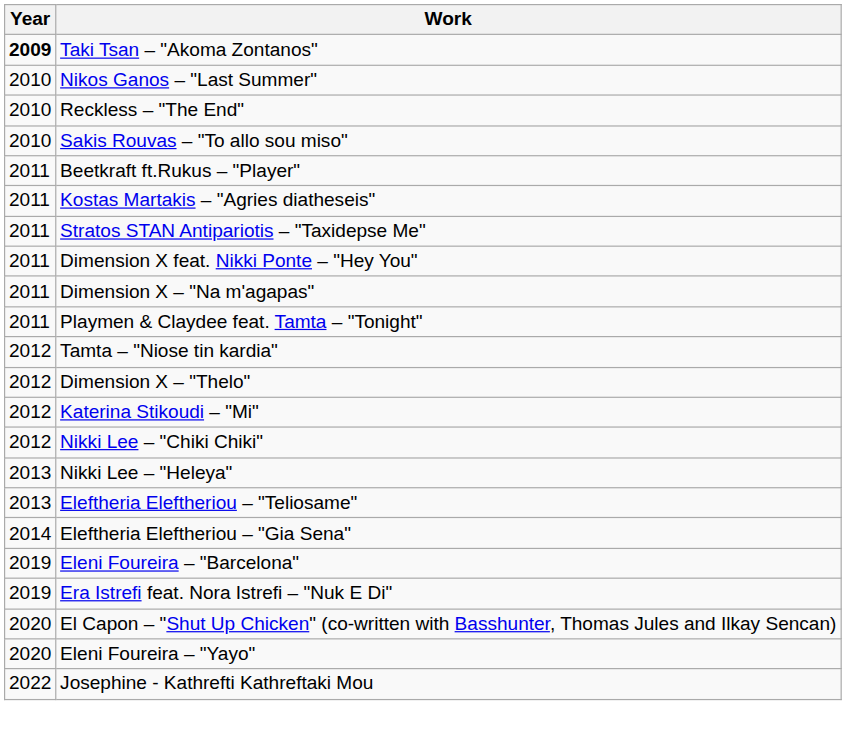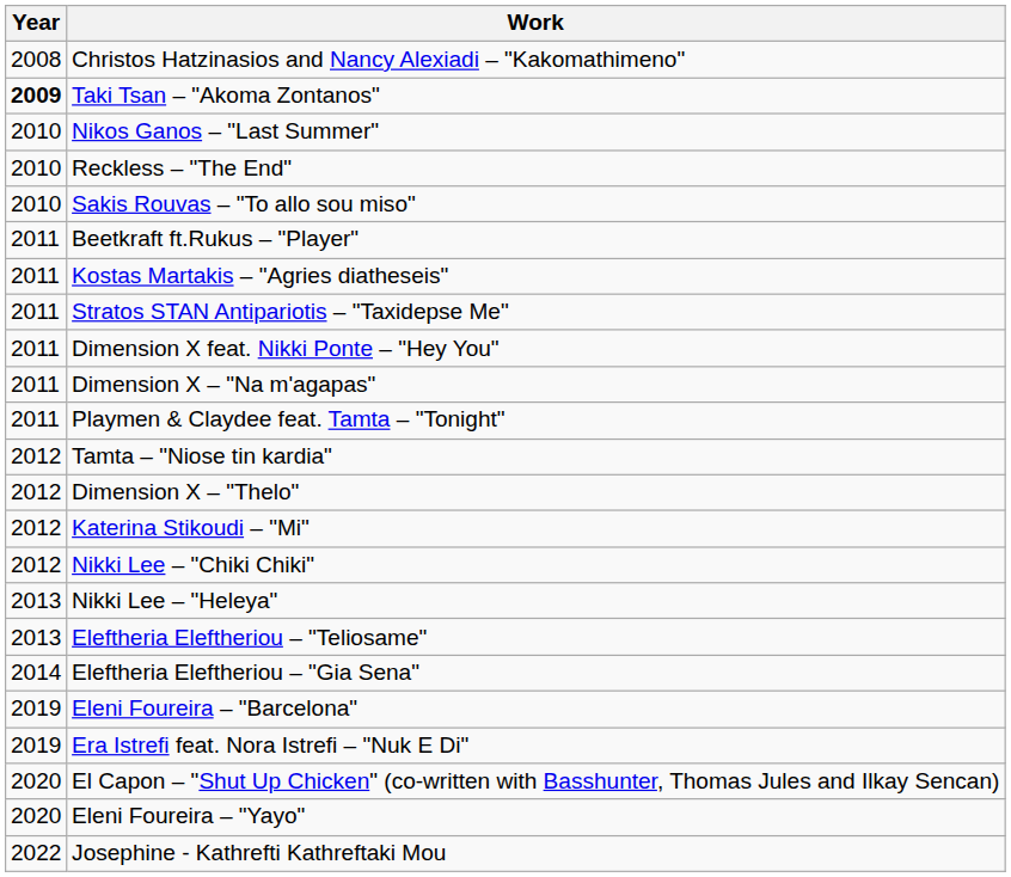 <table class="wikitable">
 <tr>
 <th>Year</th>
 <th>Work</th>
+</tr>
+<tr>
+<td>2008</td>
+<td>Christos Hatzinasios and <a href='#'>Nancy Alexiadi</a> – "Kakomathimeno"</td>
 </tr>
 <tr>
 <td><strong>2009</strong></td>
 <td><a href='#'>Taki Tsan</a> – "Akoma Zontanos"</td>
 </tr>
 <tr>
 <td>2010</td>
 <td><a href='#'>Nikos Ganos</a> – "Last Summer"</td>
 </tr>
 <tr>
 <td>2010</td>
 <td>Reckless – "The End"</td>
 </tr>
 <tr>
 <td>2010</td>
 <td><a href='#'>Sakis Rouvas</a> – "To allo sou miso"</td>
 </tr>
 <tr>
 <td>2011</td>
 <td>Beetkraft ft.Rukus – "Player"</td>
 </tr>
 <tr>
 <td>2011</td>
 <td><a href='#'>Kostas Martakis</a> – "Agries diatheseis"</td>
 </tr>
 <tr>
 <td>2011</td>
 <td><a href='#'>Stratos STAN Antipariotis</a> – "Taxidepse Me"</td>
 </tr>
 <tr>
 <td>2011</td>
 <td>Dimension X feat. <a href='#'>Nikki Ponte</a> – "Hey You"</td>
 </tr>
 <tr>
 <td>2011</td>
 <td>Dimension X – "Na m'agapas"</td>
 </tr>
 <tr>
 <td>2011</td>
 <td>Playmen & Claydee feat. <a href='#'>Tamta</a> – "Tonight"</td>
 </tr>
 <tr>
 <td>2012</td>
 <td>Tamta – "Niose tin kardia"</td>
 </tr>
 <tr>
 <td>2012</td>
 <td>Dimension X – "Thelo"</td>
 </tr>
 <tr>
 <td>2012</td>
 <td><a href='#'>Katerina Stikoudi</a> – "Mi"</td>
 </tr>
 <tr>
 <td>2012</td>
 <td><a href='#'>Nikki Lee</a> – "Chiki Chiki"</td>
 </tr>
 <tr>
 <td>2013</td>
 <td>Nikki Lee – "Heleya"</td>
 </tr>
 <tr>
 <td>2013</td>
 <td><a href='#'>Eleftheria Eleftheriou</a> – "Teliosame"</td>
 </tr>
 <tr>
 <td>2014</td>
 <td>Eleftheria Eleftheriou – "Gia Sena"</td>
 </tr>
 <tr>
 <td>2019</td>
 <td><a href='#'>Eleni Foureira</a> – "Barcelona"</td>
 </tr>
 <tr>
 <td>2019</td>
 <td><a href='#'>Era Istrefi</a> feat. Nora Istrefi – "Nuk E Di"</td>
 </tr>
 <tr>
 <td>2020</td>
 <td>El Capon – "<a href='#'>Shut Up Chicken</a>" (co-written with <a href='#'>Basshunter</a>, Thomas Jules and Ilkay Sencan)</td>
 </tr>
 <tr>
 <td>2020</td>
 <td>Eleni Foureira – "Yayo"</td>
 </tr>
 <tr>
 <td>2022</td>
 <td>Josephine - Kathrefti Kathreftaki Mou</td>
 </tr>
 </table>
